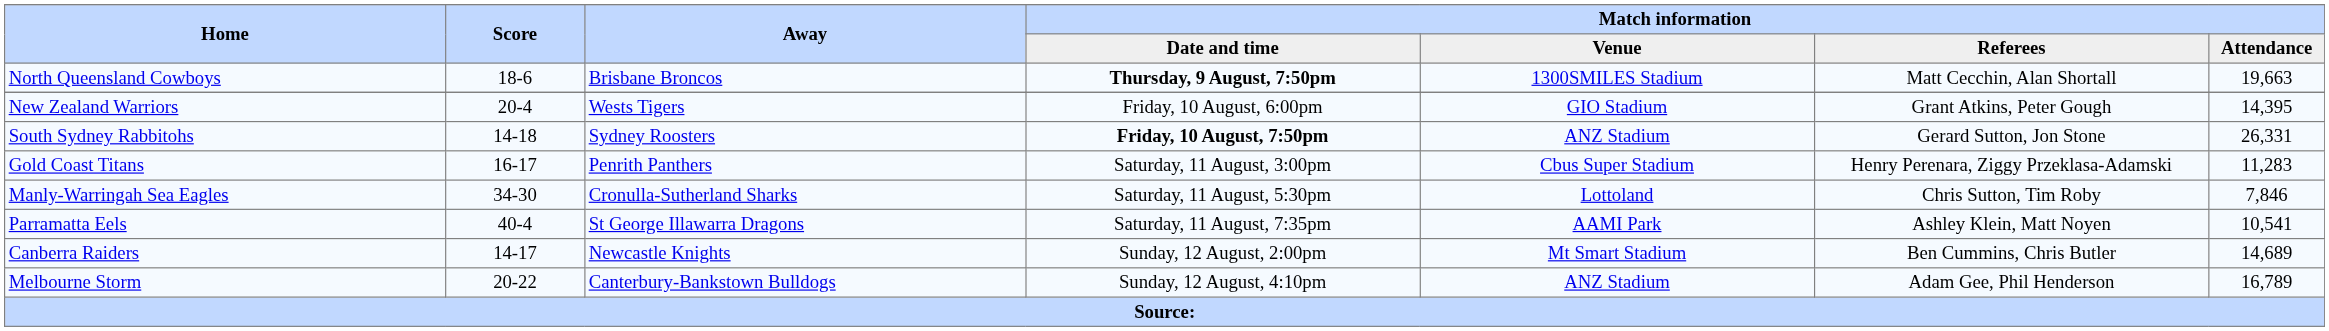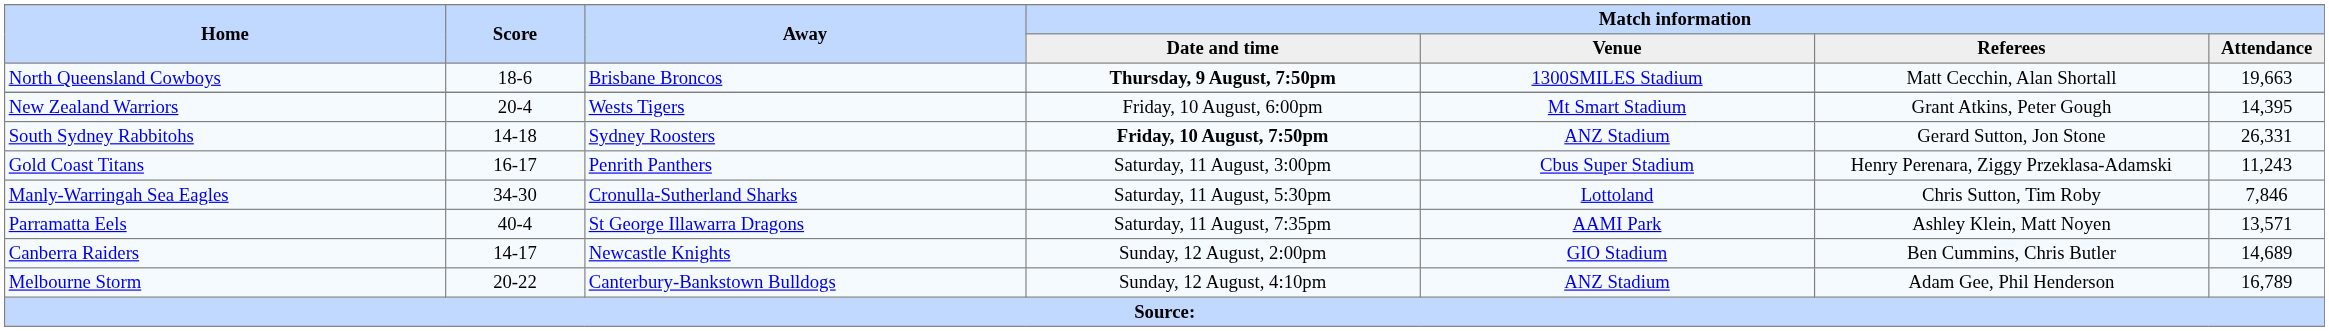 <table border="1" cellpadding="3" cellspacing="0" style="border-collapse:collapse; text-align:center; width:100%;">
 <tr style="background:#c1d8ff;">
 </tr>
 <tr style="background:#c1d8ff;">
 <th rowspan="2" style="width:19%;">Home</th>
 <th rowspan="2" style="width:6%;">Score</th>
 <th rowspan="2" style="width:19%;">Away</th>
 <th colspan=6>Match information</th>
 </tr>
 <tr style="background:#efefef;">
 <th width=17%>Date and time</th>
 <th width=17%>Venue</th>
 <th width=17%>Referees</th>
 <th width=5%>Attendance</th>
 </tr>
 <tr style="text-align:center; background:#f5faff;">
 <td align="left"> <a href='#'>North Queensland Cowboys</a></td>
 <td>18-6</td>
 <td align="left"> <a href='#'>Brisbane Broncos</a></td>
 <td><strong>Thursday, 9 August, 7:50pm</strong></td>
 <td><a href='#'>1300SMILES Stadium</a></td>
 <td>Matt Cecchin, Alan Shortall</td>
 <td>19,663</td>
 </tr>
 <tr style="background:#c1d8ff;">
 </tr>
 <tr style="text-align:center; background:#f5faff;">
 <td align="left"> <a href='#'>New Zealand Warriors</a></td>
 <td>20-4</td>
 <td align="left"> <a href='#'>Wests Tigers</a></td>
 <td>Friday, 10 August, 6:00pm</td>
-<td><a href='#'>GIO Stadium</a></td>
+<td><a href='#'>Mt Smart Stadium</a></td>
 <td>Grant Atkins, Peter Gough</td>
 <td>14,395</td>
 </tr>
 <tr style="text-align:center; background:#f5faff;">
 <td align="left"> <a href='#'>South Sydney Rabbitohs</a></td>
 <td>14-18</td>
 <td align="left"> <a href='#'>Sydney Roosters</a></td>
 <td><strong>Friday, 10 August, 7:50pm</strong></td>
 <td><a href='#'>ANZ Stadium</a></td>
 <td>Gerard Sutton, Jon Stone</td>
 <td>26,331</td>
 </tr>
 <tr style="text-align:center; background:#f5faff;">
 <td align="left"> <a href='#'>Gold Coast Titans</a></td>
 <td>16-17</td>
 <td align="left"> <a href='#'>Penrith Panthers</a></td>
 <td>Saturday, 11 August, 3:00pm</td>
 <td><a href='#'>Cbus Super Stadium</a></td>
 <td>Henry Perenara, Ziggy Przeklasa-Adamski</td>
-<td>11,283</td>
+<td>11,243</td>
 </tr>
 <tr style="text-align:center; background:#f5faff;">
 <td align="left"> <a href='#'>Manly-Warringah Sea Eagles</a></td>
 <td>34-30</td>
 <td align="left"> <a href='#'>Cronulla-Sutherland Sharks</a></td>
 <td>Saturday, 11 August, 5:30pm</td>
 <td><a href='#'>Lottoland</a></td>
 <td>Chris Sutton, Tim Roby</td>
 <td>7,846</td>
 </tr>
 <tr style="text-align:center; background:#f5faff;">
 <td align="left"> <a href='#'>Parramatta Eels</a></td>
 <td>40-4</td>
 <td align="left"> <a href='#'>St George Illawarra Dragons</a></td>
 <td>Saturday, 11 August, 7:35pm</td>
 <td><a href='#'>AAMI Park</a></td>
 <td>Ashley Klein, Matt Noyen</td>
-<td>10,541</td>
+<td>13,571</td>
 </tr>
 <tr style="text-align:center; background:#f5faff;">
 <td align="left"> <a href='#'>Canberra Raiders</a></td>
 <td>14-17</td>
 <td align="left"> <a href='#'>Newcastle Knights</a></td>
 <td>Sunday, 12 August, 2:00pm</td>
-<td><a href='#'>Mt Smart Stadium</a></td>
+<td><a href='#'>GIO Stadium</a></td>
 <td>Ben Cummins, Chris Butler</td>
 <td>14,689</td>
 </tr>
 <tr style="text-align:center; background:#f5faff;">
 <td align="left"> <a href='#'>Melbourne Storm</a></td>
 <td>20-22</td>
 <td align="left"> <a href='#'>Canterbury-Bankstown Bulldogs</a></td>
 <td>Sunday, 12 August, 4:10pm</td>
 <td><a href='#'>ANZ Stadium</a></td>
 <td>Adam Gee, Phil Henderson</td>
 <td>16,789</td>
 </tr>
 <tr style="background:#c1d8ff;">
 <th colspan=7>Source:</th>
 </tr>
 </table>
